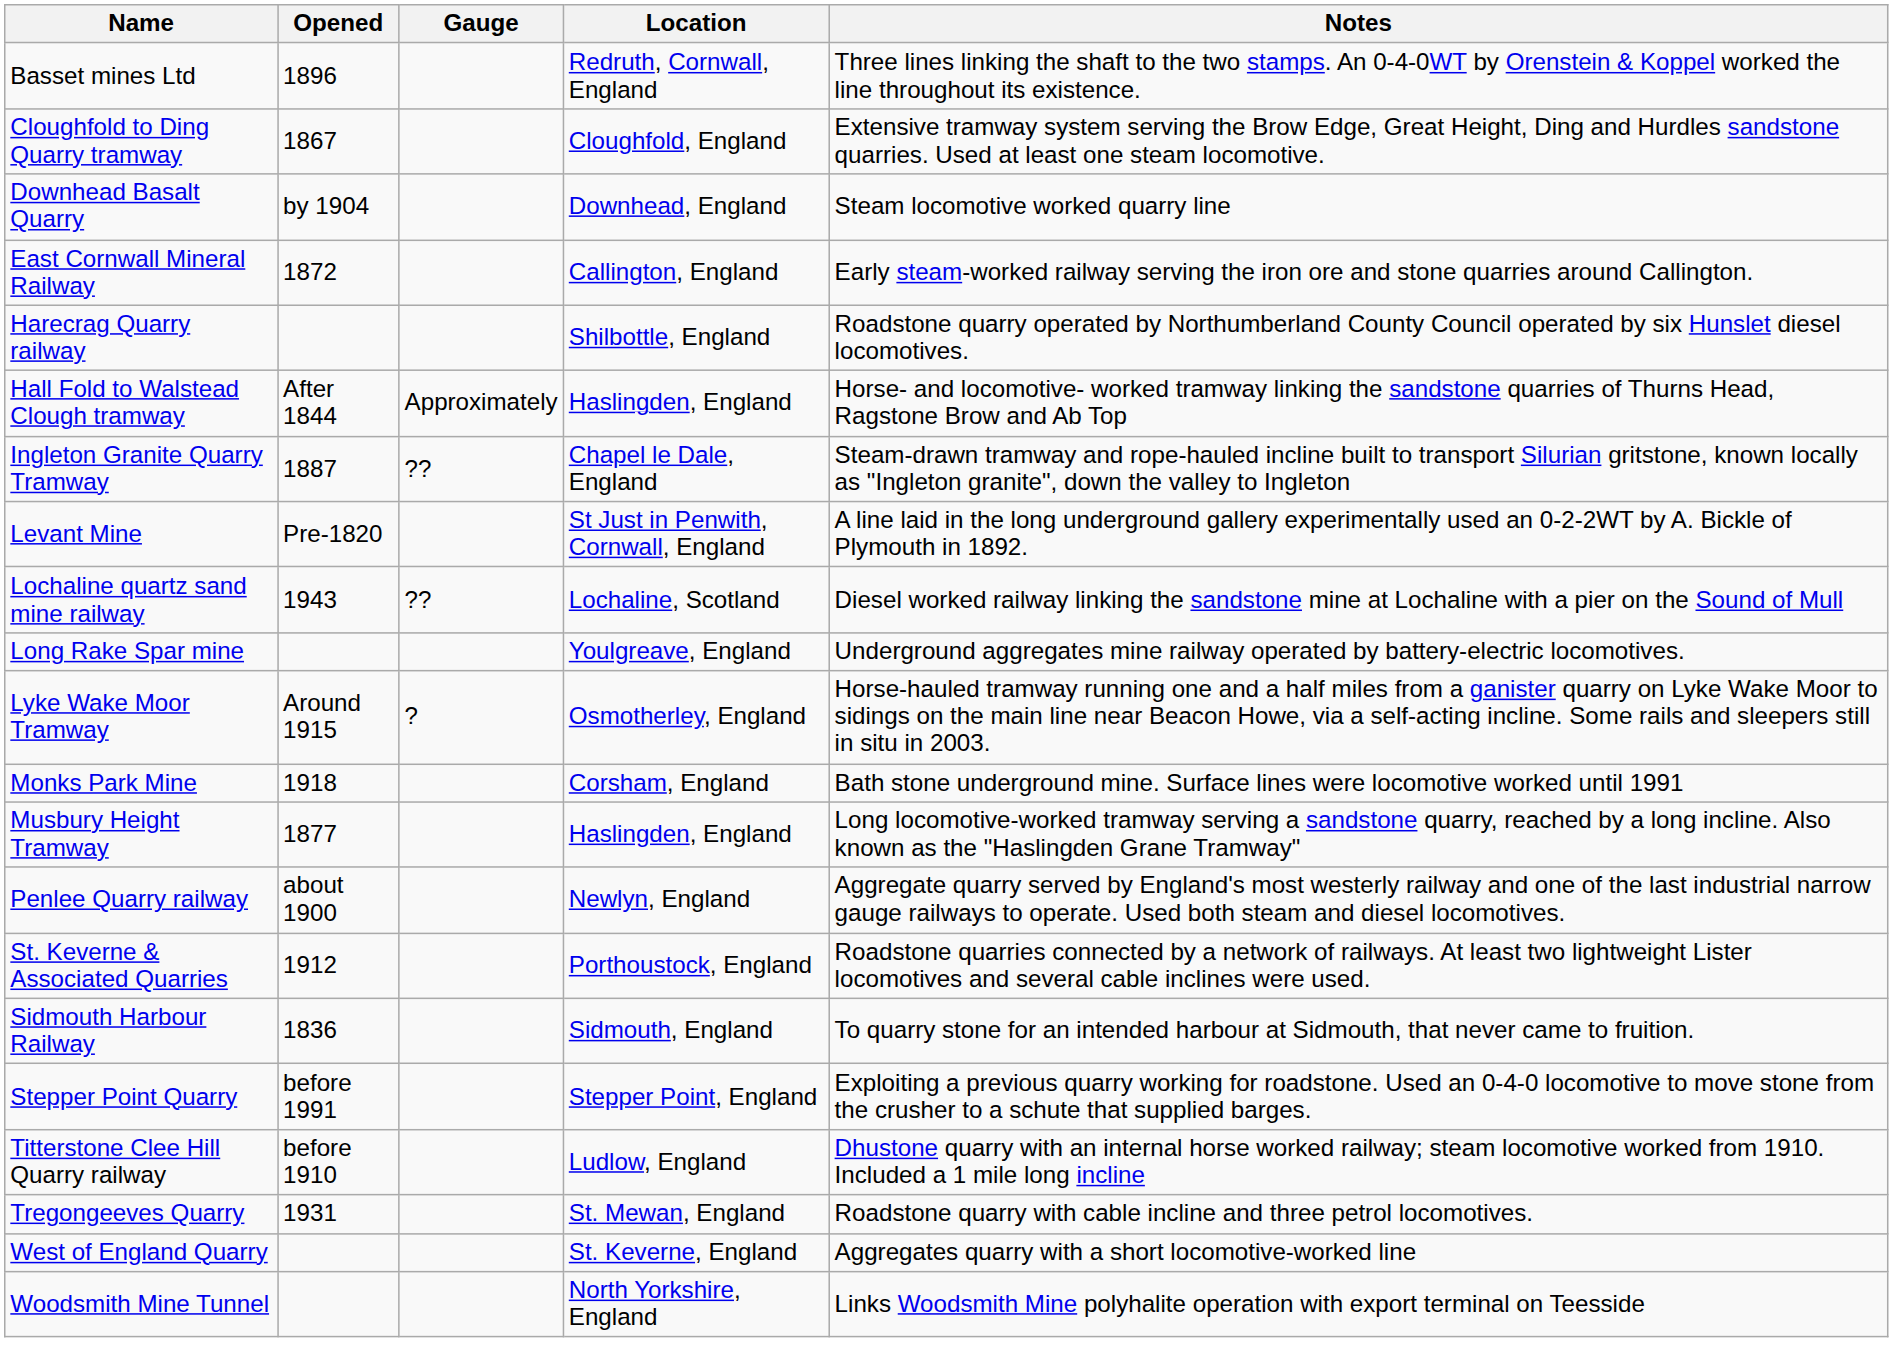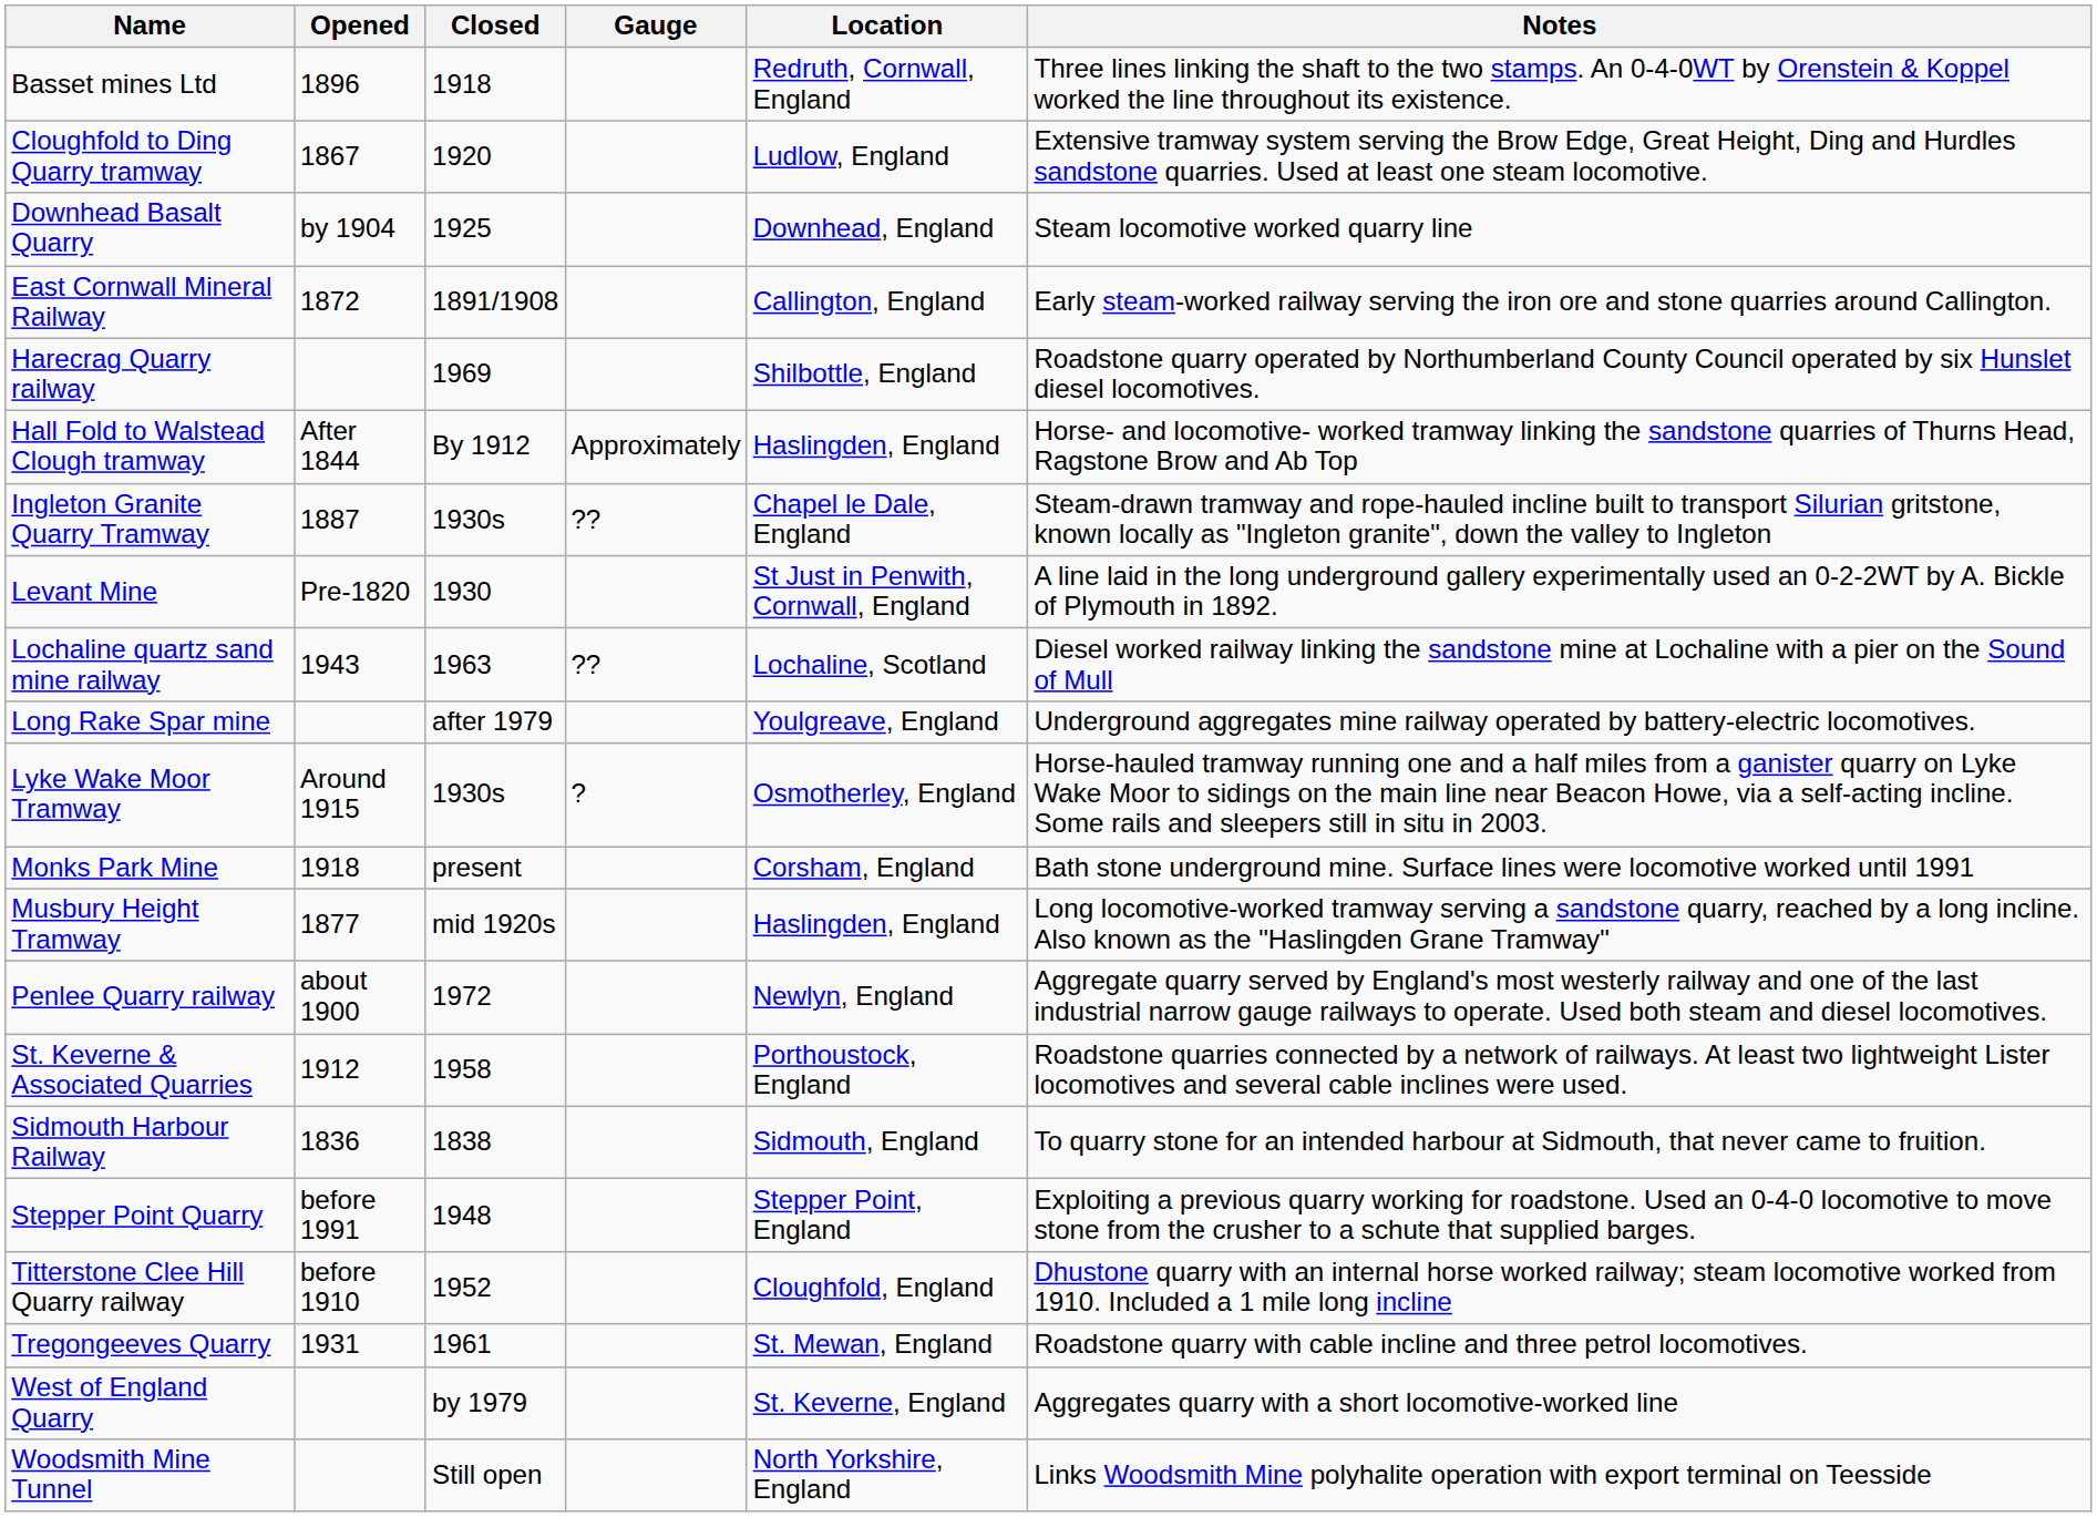 <table class="wikitable">
 <tr>
 <th>Name</th>
 <th>Opened</th>
+<th>Closed</th>
 <th>Gauge</th>
 <th>Location</th>
 <th>Notes</th>
 </tr>
 <tr>
 <td>Basset mines Ltd</td>
 <td>1896</td>
+<td>1918</td>
 <td></td>
 <td><a href='#'>Redruth</a>, <a href='#'>Cornwall</a>, England</td>
 <td>Three lines linking the shaft to the two <a href='#'>stamps</a>. An 0-4-0<a href='#'>WT</a> by <a href='#'>Orenstein & Koppel</a> worked the line throughout its existence.</td>
 </tr>
 <tr>
 <td><a href='#'>Cloughfold to Ding Quarry tramway</a></td>
 <td>1867</td>
+<td>1920</td>
 <td></td>
-<td><a href='#'>Cloughfold</a>, England</td>
+<td><a href='#'>Ludlow</a>, England</td>
 <td>Extensive tramway system serving the Brow Edge, Great Height, Ding and Hurdles <a href='#'>sandstone</a> quarries. Used at least one steam locomotive.</td>
 </tr>
 <tr>
 <td><a href='#'>Downhead Basalt Quarry</a></td>
 <td>by 1904</td>
+<td>1925</td>
 <td></td>
 <td><a href='#'>Downhead</a>, England</td>
 <td>Steam locomotive worked quarry line</td>
 </tr>
 <tr>
 <td><a href='#'>East Cornwall Mineral Railway</a></td>
 <td>1872</td>
+<td>1891/1908</td>
 <td></td>
 <td><a href='#'>Callington</a>, England</td>
 <td>Early <a href='#'>steam</a>-worked railway serving the iron ore and stone quarries around Callington.</td>
 </tr>
 <tr>
 <td><a href='#'>Harecrag Quarry railway</a></td>
 <td></td>
+<td>1969</td>
 <td></td>
 <td><a href='#'>Shilbottle</a>, England</td>
 <td>Roadstone quarry operated by Northumberland County Council operated by six <a href='#'>Hunslet</a> diesel locomotives.</td>
 </tr>
 <tr>
 <td><a href='#'>Hall Fold to Walstead Clough tramway</a></td>
 <td>After 1844</td>
+<td>By 1912</td>
 <td>Approximately </td>
 <td><a href='#'>Haslingden</a>, England</td>
 <td>Horse- and locomotive- worked tramway linking the <a href='#'>sandstone</a> quarries of Thurns Head, Ragstone Brow and Ab Top</td>
 </tr>
 <tr>
 <td><a href='#'>Ingleton Granite Quarry Tramway</a></td>
 <td>1887</td>
+<td>1930s</td>
 <td>??</td>
 <td><a href='#'>Chapel le Dale</a>, England</td>
 <td>Steam-drawn tramway and rope-hauled incline built to transport <a href='#'>Silurian</a> gritstone, known locally as "Ingleton granite", down the valley to Ingleton</td>
 </tr>
 <tr>
 <td><a href='#'>Levant Mine</a></td>
 <td>Pre-1820</td>
+<td>1930</td>
 <td></td>
 <td><a href='#'>St Just in Penwith</a>, <a href='#'>Cornwall</a>, England</td>
 <td>A line laid in the long underground gallery experimentally used an 0-2-2WT by A. Bickle of Plymouth in 1892.</td>
 </tr>
 <tr>
 <td><a href='#'>Lochaline quartz sand mine railway</a></td>
 <td>1943</td>
+<td>1963</td>
 <td>??</td>
 <td><a href='#'>Lochaline</a>, Scotland</td>
 <td>Diesel worked railway linking the <a href='#'>sandstone</a> mine at Lochaline with a pier on the <a href='#'>Sound of Mull</a></td>
 </tr>
 <tr>
 <td><a href='#'>Long Rake Spar mine</a></td>
 <td></td>
+<td>after 1979</td>
 <td></td>
 <td><a href='#'>Youlgreave</a>, England</td>
 <td>Underground aggregates mine railway operated by battery-electric locomotives.</td>
 </tr>
 <tr>
 <td><a href='#'>Lyke Wake Moor Tramway</a></td>
 <td>Around 1915</td>
+<td>1930s</td>
 <td>?</td>
 <td><a href='#'>Osmotherley</a>, England</td>
 <td>Horse-hauled tramway running one and a half miles from a <a href='#'>ganister</a> quarry on Lyke Wake Moor to sidings on the main line near Beacon Howe, via a self-acting incline. Some rails and sleepers still in situ in 2003.</td>
 </tr>
 <tr>
 <td><a href='#'>Monks Park Mine</a></td>
 <td>1918</td>
+<td>present</td>
 <td> </td>
 <td><a href='#'>Corsham</a>, England</td>
 <td>Bath stone underground mine. Surface lines were locomotive worked until 1991</td>
 </tr>
 <tr>
 <td><a href='#'>Musbury Height Tramway</a></td>
 <td>1877</td>
+<td>mid 1920s</td>
 <td></td>
 <td><a href='#'>Haslingden</a>, England</td>
 <td>Long locomotive-worked tramway serving a <a href='#'>sandstone</a> quarry, reached by a long incline. Also known as the "Haslingden Grane Tramway"</td>
 </tr>
 <tr>
 <td><a href='#'>Penlee Quarry railway</a></td>
 <td>about 1900</td>
+<td>1972</td>
 <td></td>
 <td><a href='#'>Newlyn</a>, England</td>
 <td>Aggregate quarry served by England's most westerly railway and one of the last industrial narrow gauge railways to operate. Used both steam and diesel locomotives.</td>
 </tr>
 <tr>
 <td><a href='#'>St. Keverne & Associated Quarries</a></td>
 <td>1912</td>
+<td>1958</td>
 <td></td>
 <td><a href='#'>Porthoustock</a>, England</td>
 <td>Roadstone quarries connected by a network of railways. At least two lightweight Lister locomotives and several cable inclines were used.</td>
 </tr>
 <tr>
 <td><a href='#'>Sidmouth Harbour Railway</a></td>
 <td>1836</td>
+<td>1838</td>
 <td></td>
 <td><a href='#'>Sidmouth</a>, England</td>
 <td>To quarry stone for an intended harbour at Sidmouth, that never came to fruition.</td>
 </tr>
 <tr>
 <td><a href='#'>Stepper Point Quarry</a></td>
 <td>before 1991</td>
+<td>1948</td>
 <td></td>
 <td><a href='#'>Stepper Point</a>, England</td>
 <td>Exploiting a previous quarry working for roadstone. Used an 0-4-0 locomotive to move stone from the crusher to a schute that supplied barges.</td>
 </tr>
 <tr>
 <td><a href='#'>Titterstone Clee Hill</a> Quarry railway</td>
 <td>before 1910</td>
+<td>1952</td>
 <td></td>
-<td><a href='#'>Ludlow</a>, England</td>
+<td><a href='#'>Cloughfold</a>, England</td>
 <td><a href='#'>Dhustone</a> quarry with an internal horse worked railway; steam locomotive worked from 1910. Included a 1 mile long <a href='#'>incline</a></td>
 </tr>
 <tr>
 <td><a href='#'>Tregongeeves Quarry</a></td>
 <td>1931</td>
+<td>1961</td>
 <td></td>
 <td><a href='#'>St. Mewan</a>, England</td>
 <td>Roadstone quarry with cable incline and three petrol locomotives.</td>
 </tr>
 <tr>
 <td><a href='#'>West of England Quarry</a></td>
 <td></td>
+<td>by 1979</td>
 <td></td>
 <td><a href='#'>St. Keverne</a>, England</td>
 <td>Aggregates quarry with a short locomotive-worked line</td>
 </tr>
 <tr>
 <td><a href='#'>Woodsmith Mine Tunnel</a></td>
 <td></td>
+<td>Still open</td>
 <td></td>
 <td><a href='#'>North Yorkshire</a>, England</td>
 <td>Links <a href='#'>Woodsmith Mine</a> polyhalite operation with export terminal on Teesside</td>
 </tr>
 </table>
